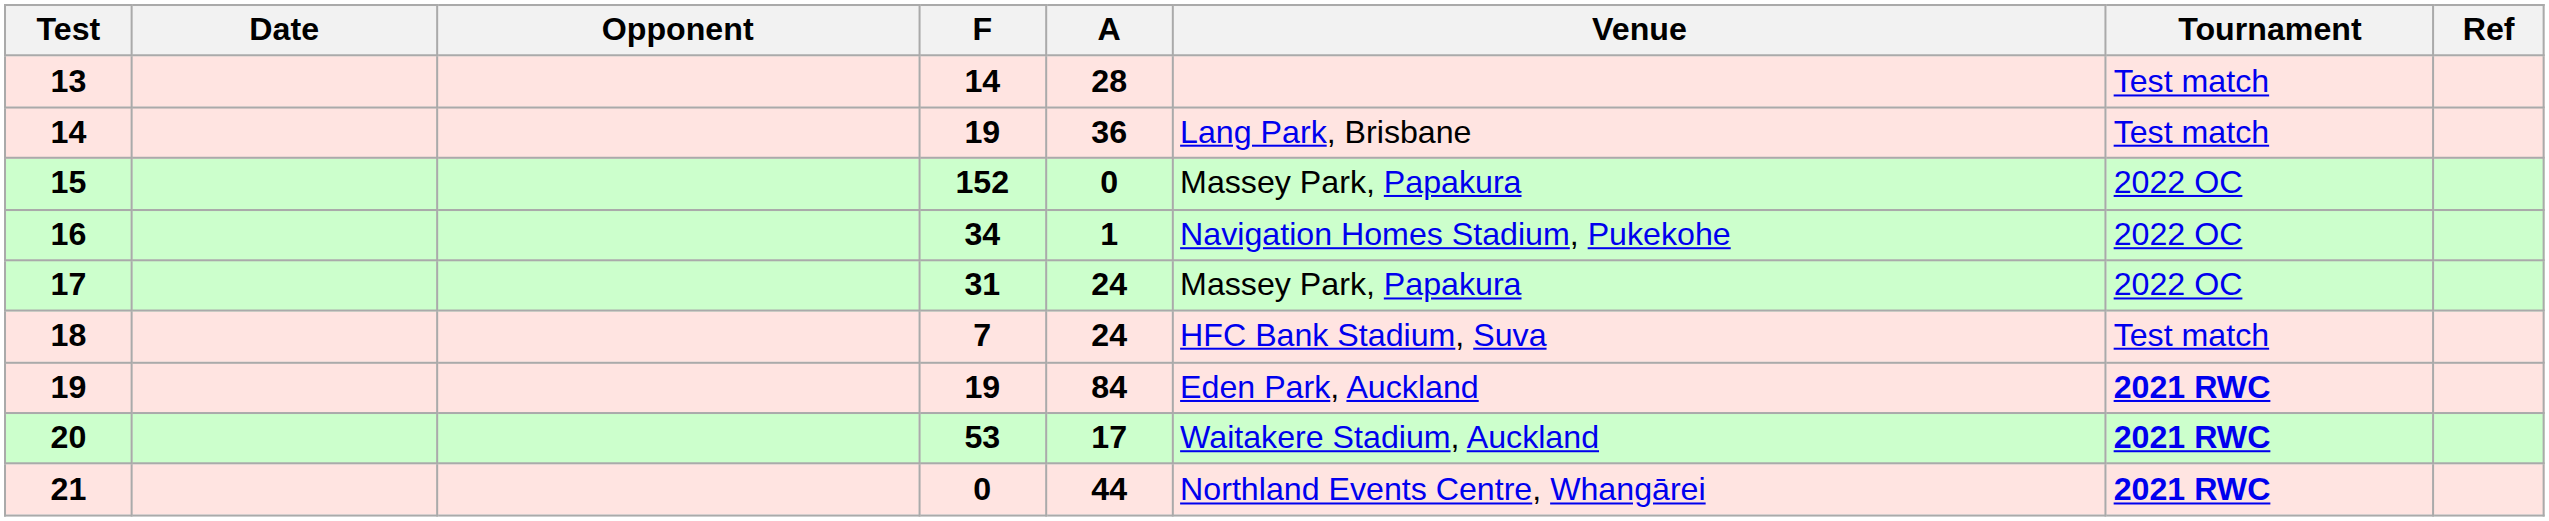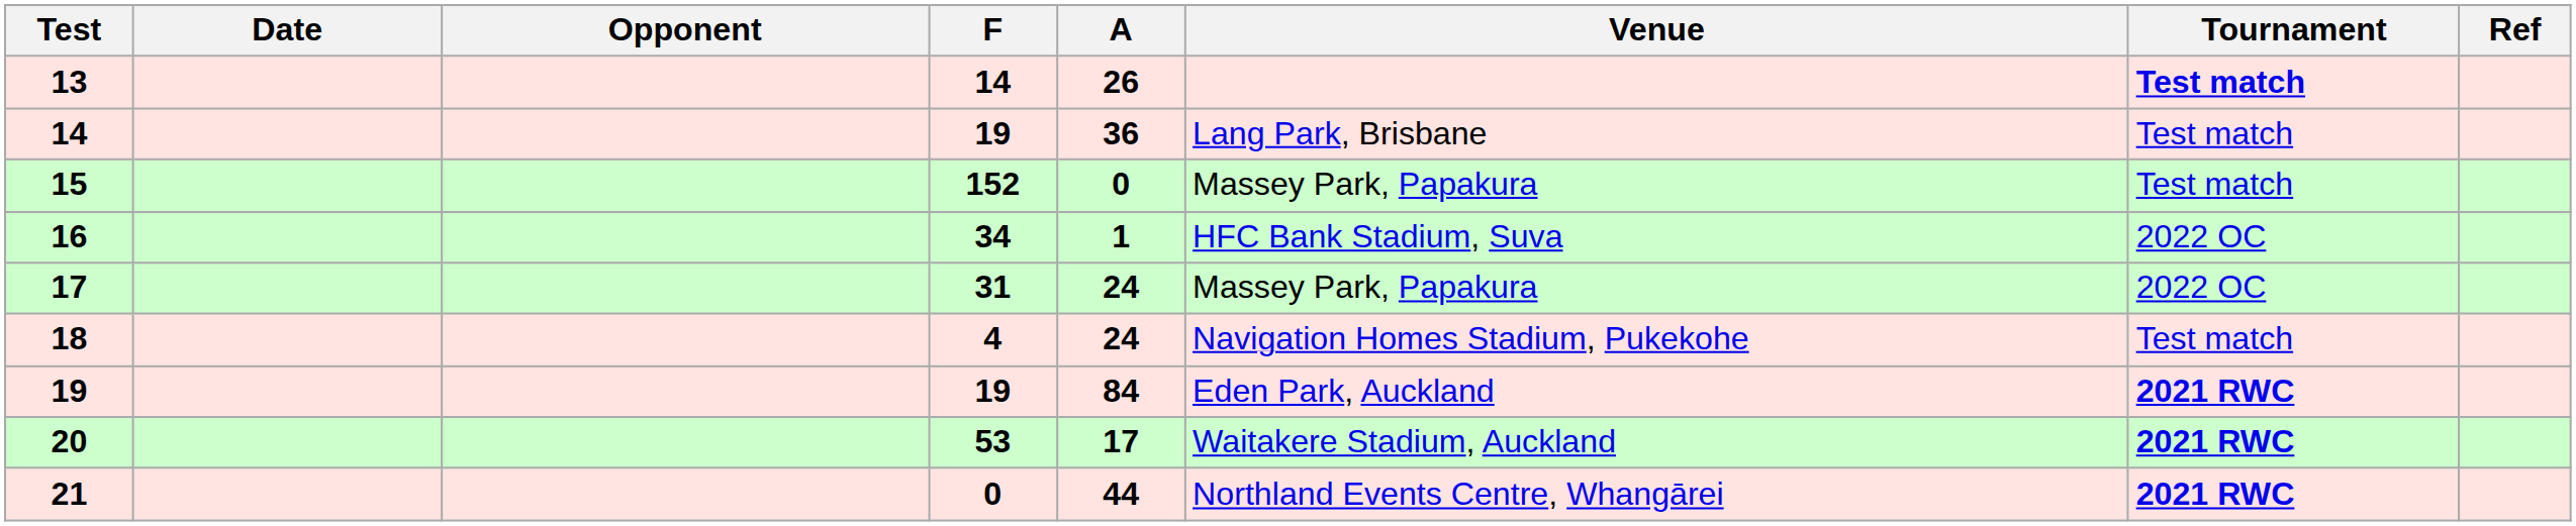 <table class="wikitable sortable" style="width:100%">
 <tr>
 <th style="width:5%">Test</th>
 <th style="width:12%">Date</th>
 <th style="width:19%">Opponent</th>
 <th style="width:5%">F</th>
 <th style="width:5%">A</th>
 <th>Venue</th>
 <th>Tournament</th>
 <th>Ref</th>
 </tr>
 <tr bgcolor=FFE4E1>
 <td align=center><strong>13</strong></td>
 <td></td>
 <td></td>
 <td align="center"><strong>14</strong></td>
-<td align="center"><strong>28</strong></td>
+<td align="center"><strong>26</strong></td>
 <td></td>
-<td><a href='#'>Test match</a></td>
+<td><strong><a href='#'>Test match</a></strong></td>
 <td></td>
 </tr>
 <tr bgcolor=FFE4E1>
 <td align=center><strong>14</strong></td>
 <td></td>
 <td></td>
 <td align="center"><strong>19</strong></td>
 <td align="center"><strong>36</strong></td>
 <td><a href='#'>Lang Park</a>, Brisbane</td>
 <td><a href='#'>Test match</a></td>
 <td></td>
 </tr>
 <tr bgcolor=#ccffcc>
 <td align=center><strong>15</strong></td>
 <td></td>
 <td></td>
 <td align="center"><strong>152</strong></td>
 <td align="center"><strong>0</strong></td>
 <td>Massey Park, <a href='#'>Papakura</a></td>
-<td><a href='#'>2022 OC</a></td>
+<td><a href='#'>Test match</a></td>
 <td></td>
 </tr>
 <tr bgcolor=#ccffcc>
 <td align=center><strong>16</strong></td>
 <td></td>
 <td></td>
 <td align="center"><strong>34</strong></td>
 <td align="center"><strong>1</strong></td>
-<td><a href='#'>Navigation Homes Stadium</a>, <a href='#'>Pukekohe</a></td>
+<td><a href='#'>HFC Bank Stadium</a>, <a href='#'>Suva</a></td>
 <td><a href='#'>2022 OC</a></td>
 <td></td>
 </tr>
 <tr bgcolor=#ccffcc>
 <td align=center><strong>17</strong></td>
 <td></td>
 <td></td>
 <td align="center"><strong>31</strong></td>
 <td align="center"><strong>24</strong></td>
 <td>Massey Park, <a href='#'>Papakura</a></td>
 <td><a href='#'>2022 OC</a></td>
 <td></td>
 </tr>
 <tr bgcolor=FFE4E1>
 <td align=center><strong>18</strong></td>
 <td></td>
 <td></td>
-<td align="center"><strong>7</strong></td>
+<td align="center"><strong>4</strong></td>
 <td align="center"><strong>24</strong></td>
-<td><a href='#'>HFC Bank Stadium</a>, <a href='#'>Suva</a></td>
+<td><a href='#'>Navigation Homes Stadium</a>, <a href='#'>Pukekohe</a></td>
 <td><a href='#'>Test match</a></td>
 <td></td>
 </tr>
 <tr bgcolor=FFE4E1>
 <td align=center><strong>19</strong></td>
 <td></td>
 <td></td>
 <td align="center"><strong>19</strong></td>
 <td align="center"><strong>84</strong></td>
 <td><a href='#'>Eden Park</a>, <a href='#'>Auckland</a></td>
 <td><strong><a href='#'>2021 RWC</a></strong></td>
 <td><strong></strong></td>
 </tr>
 <tr bgcolor=#ccffcc>
 <td align=center><strong>20</strong></td>
 <td></td>
 <td></td>
 <td align="center"><strong>53</strong></td>
 <td align="center"><strong>17</strong></td>
 <td><a href='#'>Waitakere Stadium</a>, <a href='#'>Auckland</a></td>
 <td><strong><a href='#'>2021 RWC</a></strong></td>
 <td></td>
 </tr>
 <tr bgcolor=FFE4E1>
 <td align=center><strong>21</strong></td>
 <td></td>
 <td></td>
 <td align="center"><strong>0</strong></td>
 <td align="center"><strong>44</strong></td>
 <td><a href='#'>Northland Events Centre</a>, <a href='#'>Whangārei</a></td>
 <td><strong><a href='#'>2021 RWC</a></strong></td>
 <td></td>
 </tr>
 </table>
